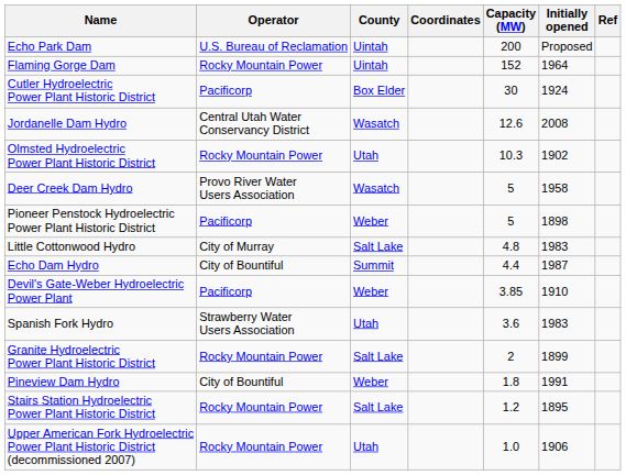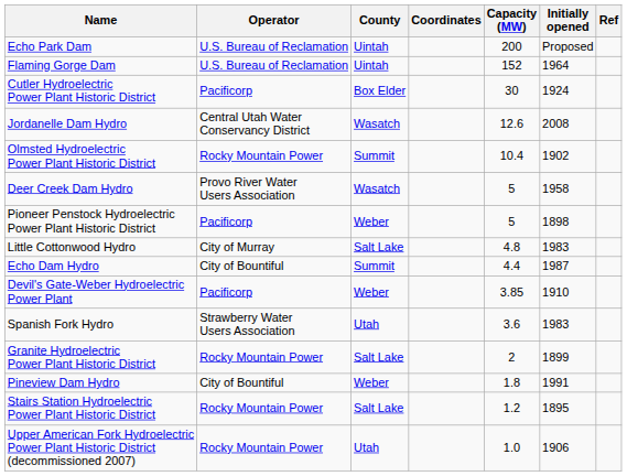 <table class="wikitable sortable">
 <tr>
 <th>Name</th>
 <th>Operator</th>
 <th>County</th>
 <th>Coordinates</th>
 <th>Capacity<br>(<a href='#'>MW</a>)</th>
 <th>Initially<br>opened</th>
 <th>Ref</th>
 </tr>
 <tr>
 <td><a href='#'>Echo Park Dam</a></td>
 <td><a href='#'>U.S. Bureau of Reclamation</a></td>
 <td><a href='#'>Uintah</a></td>
 <td></td>
 <td align=center>200</td>
 <td>Proposed</td>
 <td></td>
 </tr>
 <tr>
 <td><a href='#'>Flaming Gorge Dam</a></td>
-<td><a href='#'>Rocky Mountain Power</a></td>
+<td><a href='#'>U.S. Bureau of Reclamation</a></td>
 <td><a href='#'>Uintah</a></td>
 <td></td>
 <td align=center>152</td>
 <td>1964</td>
 <td></td>
 </tr>
 <tr>
 <td><a href='#'>Cutler Hydroelectric<br>Power Plant Historic District</a></td>
 <td><a href='#'>Pacificorp</a></td>
 <td><a href='#'>Box Elder</a></td>
 <td></td>
 <td align=center>30</td>
 <td>1924</td>
 <td></td>
 </tr>
 <tr>
 <td><a href='#'>Jordanelle Dam Hydro</a></td>
 <td>Central Utah Water<br>Conservancy District</td>
 <td><a href='#'>Wasatch</a></td>
 <td></td>
 <td align=center>12.6</td>
 <td>2008</td>
 <td></td>
 </tr>
 <tr>
 <td><a href='#'>Olmsted Hydroelectric<br>Power Plant Historic District</a></td>
 <td><a href='#'>Rocky Mountain Power</a></td>
-<td><a href='#'>Utah</a></td>
+<td><a href='#'>Summit</a></td>
 <td></td>
-<td align=center>10.3</td>
+<td align=center>10.4</td>
 <td>1902</td>
 <td></td>
 </tr>
 <tr>
 <td><a href='#'>Deer Creek Dam Hydro</a></td>
 <td>Provo River Water<br>Users Association</td>
 <td><a href='#'>Wasatch</a></td>
 <td></td>
 <td align=center>5</td>
 <td>1958</td>
 <td></td>
 </tr>
 <tr>
 <td>Pioneer Penstock Hydroelectric<br>Power Plant Historic District</td>
 <td><a href='#'>Pacificorp</a></td>
 <td><a href='#'>Weber</a></td>
 <td></td>
 <td align=center>5</td>
 <td>1898</td>
 <td></td>
 </tr>
 <tr>
 <td>Little Cottonwood Hydro</td>
 <td>City of Murray</td>
 <td><a href='#'>Salt Lake</a></td>
 <td></td>
 <td align=center>4.8</td>
 <td>1983</td>
 <td></td>
 </tr>
 <tr>
 <td><a href='#'>Echo Dam Hydro</a></td>
 <td>City of Bountiful</td>
 <td><a href='#'>Summit</a></td>
 <td></td>
 <td align=center>4.4</td>
 <td>1987</td>
 <td></td>
 </tr>
 <tr>
 <td><a href='#'>Devil's Gate-Weber Hydroelectric<br>Power Plant</a></td>
 <td><a href='#'>Pacificorp</a></td>
 <td><a href='#'>Weber</a></td>
 <td></td>
 <td align=center>3.85</td>
 <td>1910</td>
 <td></td>
 </tr>
 <tr>
 <td>Spanish Fork Hydro</td>
 <td>Strawberry Water<br>Users Association</td>
 <td><a href='#'>Utah</a></td>
 <td></td>
 <td align=center>3.6</td>
 <td>1983</td>
 <td></td>
 </tr>
 <tr>
 <td><a href='#'>Granite Hydroelectric<br>Power Plant Historic District</a></td>
 <td><a href='#'>Rocky Mountain Power</a></td>
 <td><a href='#'>Salt Lake</a></td>
 <td></td>
 <td align=center>2</td>
 <td>1899</td>
 <td></td>
 </tr>
 <tr>
 <td><a href='#'>Pineview Dam Hydro</a></td>
 <td>City of Bountiful</td>
 <td><a href='#'>Weber</a></td>
 <td></td>
 <td align=center>1.8</td>
 <td>1991</td>
 <td></td>
 </tr>
 <tr>
 <td><a href='#'>Stairs Station Hydroelectric<br>Power Plant Historic District</a></td>
 <td><a href='#'>Rocky Mountain Power</a></td>
 <td><a href='#'>Salt Lake</a></td>
 <td></td>
 <td align=center>1.2</td>
 <td>1895</td>
 <td></td>
 </tr>
 <tr>
 <td><a href='#'>Upper American Fork Hydroelectric<br>Power Plant Historic District</a><br>(decommissioned 2007)</td>
 <td><a href='#'>Rocky Mountain Power</a></td>
 <td><a href='#'>Utah</a></td>
 <td></td>
 <td align=center>1.0</td>
 <td>1906</td>
 <td></td>
 </tr>
 </table>
